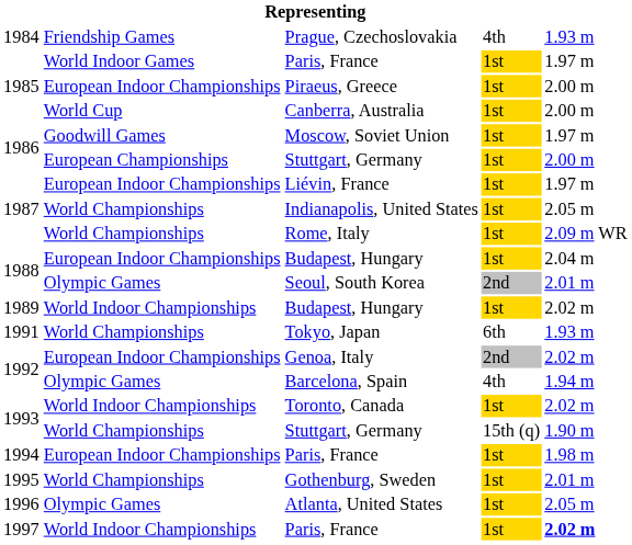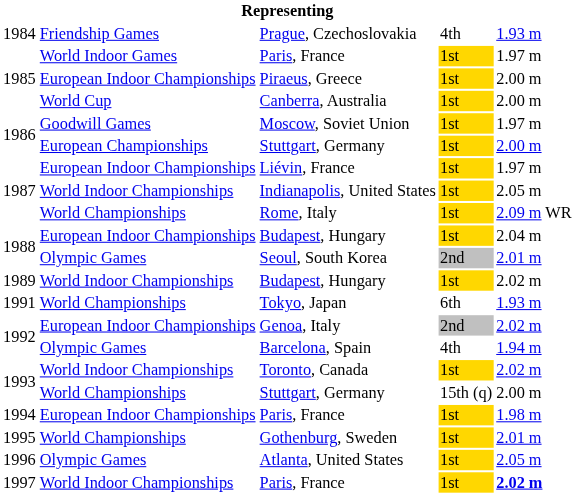 <table>
 <tr>
 <th colspan="6">Representing </th>
 </tr>
 <tr>
 <td>1984</td>
 <td><a href='#'>Friendship Games</a></td>
 <td><a href='#'>Prague</a>, Czechoslovakia</td>
 <td>4th</td>
 <td><a href='#'>1.93 m</a></td>
 </tr>
 <tr>
 <td rowspan=3>1985</td>
 <td><a href='#'>World Indoor Games</a></td>
 <td><a href='#'>Paris</a>, France</td>
 <td bgcolor=gold>1st</td>
 <td>1.97 m</td>
 </tr>
 <tr>
 <td><a href='#'>European Indoor Championships</a></td>
 <td><a href='#'>Piraeus</a>, Greece</td>
 <td bgcolor=gold>1st</td>
 <td>2.00 m</td>
 </tr>
 <tr>
 <td><a href='#'>World Cup</a></td>
 <td><a href='#'>Canberra</a>, Australia</td>
 <td bgcolor=gold>1st</td>
 <td>2.00 m</td>
 </tr>
 <tr>
 <td rowspan=2>1986</td>
 <td><a href='#'>Goodwill Games</a></td>
 <td><a href='#'>Moscow</a>, Soviet Union</td>
 <td bgcolor=gold>1st</td>
 <td>1.97 m</td>
 </tr>
 <tr>
 <td><a href='#'>European Championships</a></td>
 <td><a href='#'>Stuttgart</a>, Germany</td>
 <td bgcolor=gold>1st</td>
 <td><a href='#'>2.00 m</a></td>
 </tr>
 <tr>
 <td rowspan=3>1987</td>
 <td><a href='#'>European Indoor Championships</a></td>
 <td><a href='#'>Liévin</a>, France</td>
 <td bgcolor=gold>1st</td>
 <td>1.97 m</td>
 </tr>
 <tr>
-<td><a href='#'>World Championships</a></td>
+<td><a href='#'>World Indoor Championships</a></td>
 <td><a href='#'>Indianapolis</a>, United States</td>
 <td bgcolor=gold>1st</td>
 <td>2.05 m</td>
 </tr>
 <tr>
 <td><a href='#'>World Championships</a></td>
 <td><a href='#'>Rome</a>, Italy</td>
 <td bgcolor=gold>1st</td>
 <td><a href='#'>2.09 m</a> WR</td>
 </tr>
 <tr>
 <td rowspan=2>1988</td>
 <td><a href='#'>European Indoor Championships</a></td>
 <td><a href='#'>Budapest</a>, Hungary</td>
 <td bgcolor=gold>1st</td>
 <td>2.04 m</td>
 </tr>
 <tr>
 <td><a href='#'>Olympic Games</a></td>
 <td><a href='#'>Seoul</a>, South Korea</td>
 <td bgcolor=silver>2nd</td>
 <td><a href='#'>2.01 m</a></td>
 </tr>
 <tr>
 <td>1989</td>
 <td><a href='#'>World Indoor Championships</a></td>
 <td><a href='#'>Budapest</a>, Hungary</td>
 <td bgcolor=gold>1st</td>
 <td>2.02 m</td>
 </tr>
 <tr>
 <td>1991</td>
 <td><a href='#'>World Championships</a></td>
 <td><a href='#'>Tokyo</a>, Japan</td>
 <td>6th</td>
 <td><a href='#'>1.93 m</a></td>
 </tr>
 <tr>
 <td rowspan=2>1992</td>
 <td><a href='#'>European Indoor Championships</a></td>
 <td><a href='#'>Genoa</a>, Italy</td>
 <td bgcolor=silver>2nd</td>
 <td><a href='#'>2.02 m</a></td>
 </tr>
 <tr>
 <td><a href='#'>Olympic Games</a></td>
 <td><a href='#'>Barcelona</a>, Spain</td>
 <td>4th</td>
 <td><a href='#'>1.94 m</a></td>
 </tr>
 <tr>
 <td rowspan=2>1993</td>
 <td><a href='#'>World Indoor Championships</a></td>
 <td><a href='#'>Toronto</a>, Canada</td>
 <td bgcolor=gold>1st</td>
 <td><a href='#'>2.02 m</a></td>
 </tr>
 <tr>
 <td><a href='#'>World Championships</a></td>
 <td><a href='#'>Stuttgart</a>, Germany</td>
 <td>15th (q)</td>
-<td><a href='#'>1.90 m</a></td>
+<td>2.00 m</td>
 </tr>
 <tr>
 <td>1994</td>
 <td><a href='#'>European Indoor Championships</a></td>
 <td><a href='#'>Paris</a>, France</td>
 <td bgcolor=gold>1st</td>
 <td><a href='#'>1.98 m</a></td>
 </tr>
 <tr>
 <td>1995</td>
 <td><a href='#'>World Championships</a></td>
 <td><a href='#'>Gothenburg</a>, Sweden</td>
 <td bgcolor=gold>1st</td>
 <td><a href='#'>2.01 m</a></td>
 </tr>
 <tr>
 <td>1996</td>
 <td><a href='#'>Olympic Games</a></td>
 <td><a href='#'>Atlanta</a>, United States</td>
 <td bgcolor=gold>1st</td>
 <td><a href='#'>2.05 m</a></td>
 </tr>
 <tr>
 <td>1997</td>
 <td><a href='#'>World Indoor Championships</a></td>
 <td><a href='#'>Paris</a>, France</td>
 <td bgcolor=gold>1st</td>
 <td><strong><a href='#'>2.02 m</a></strong></td>
 </tr>
 </table>
